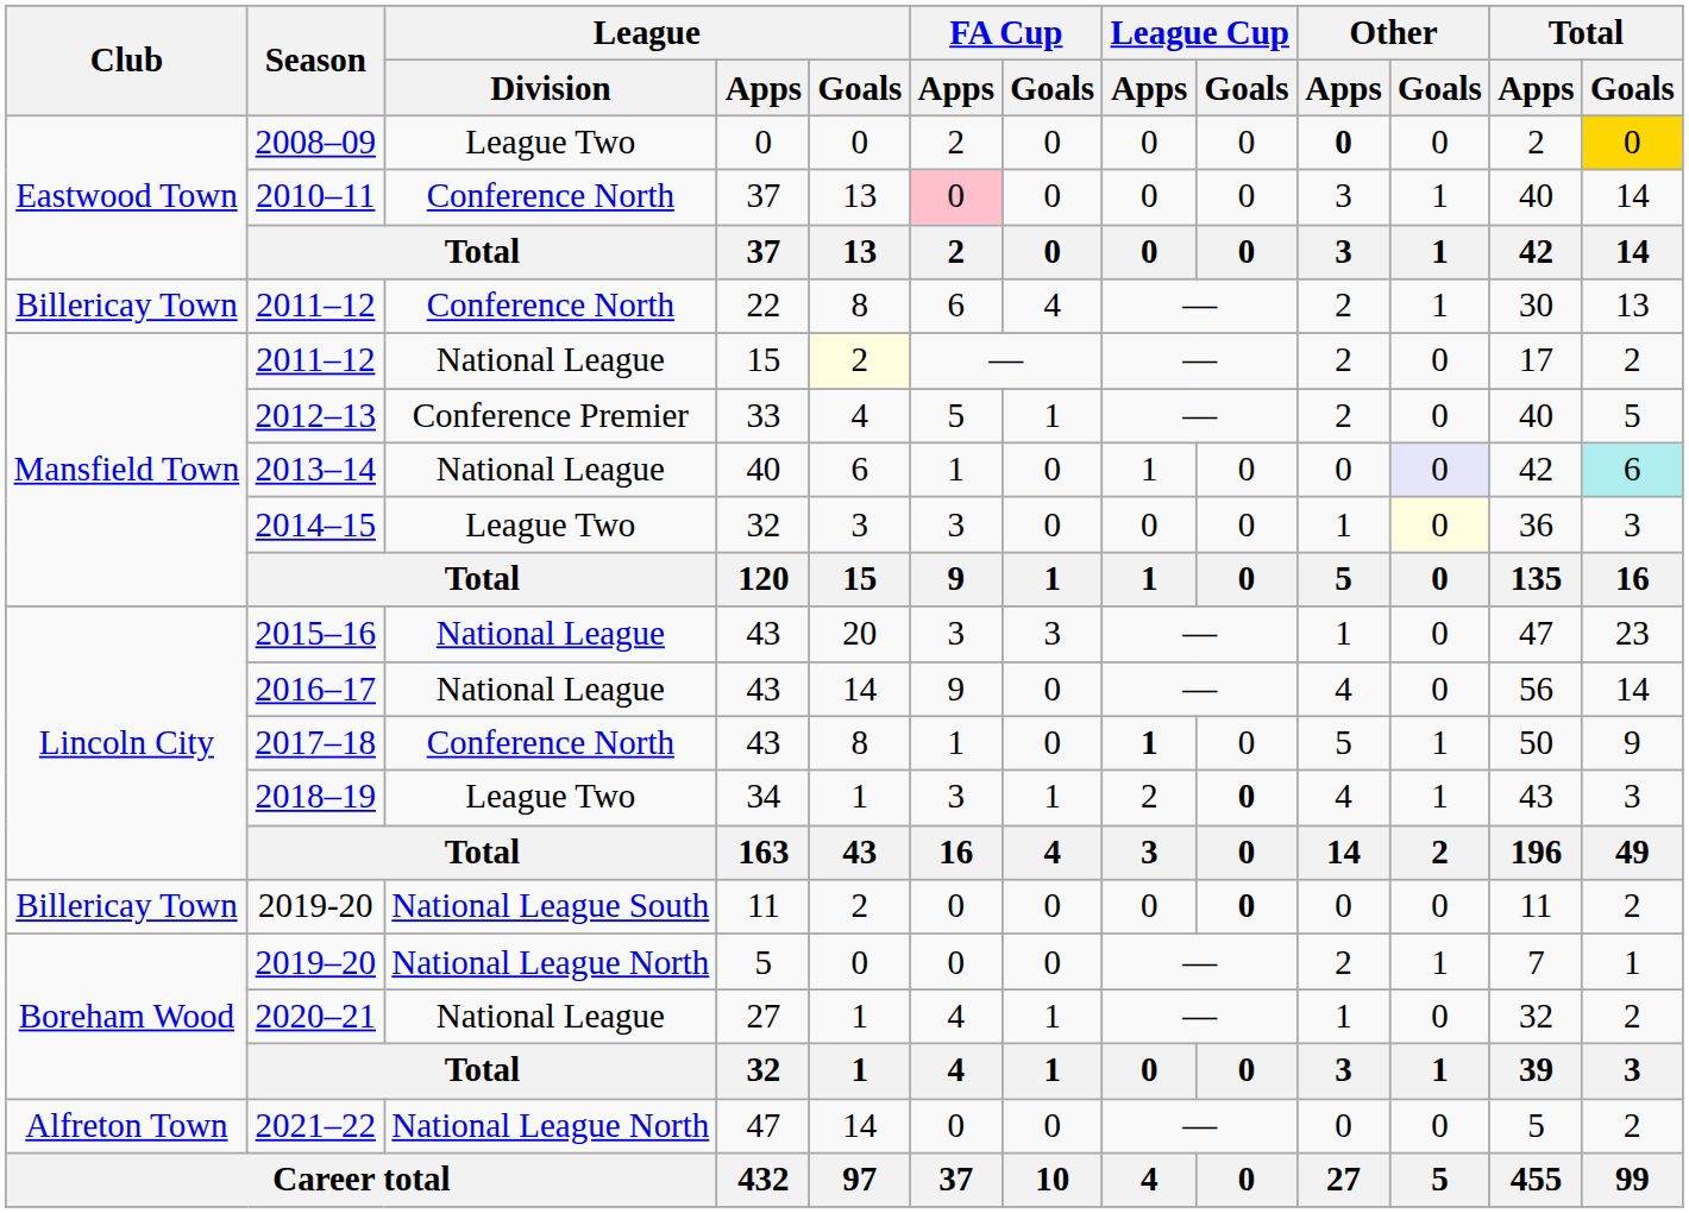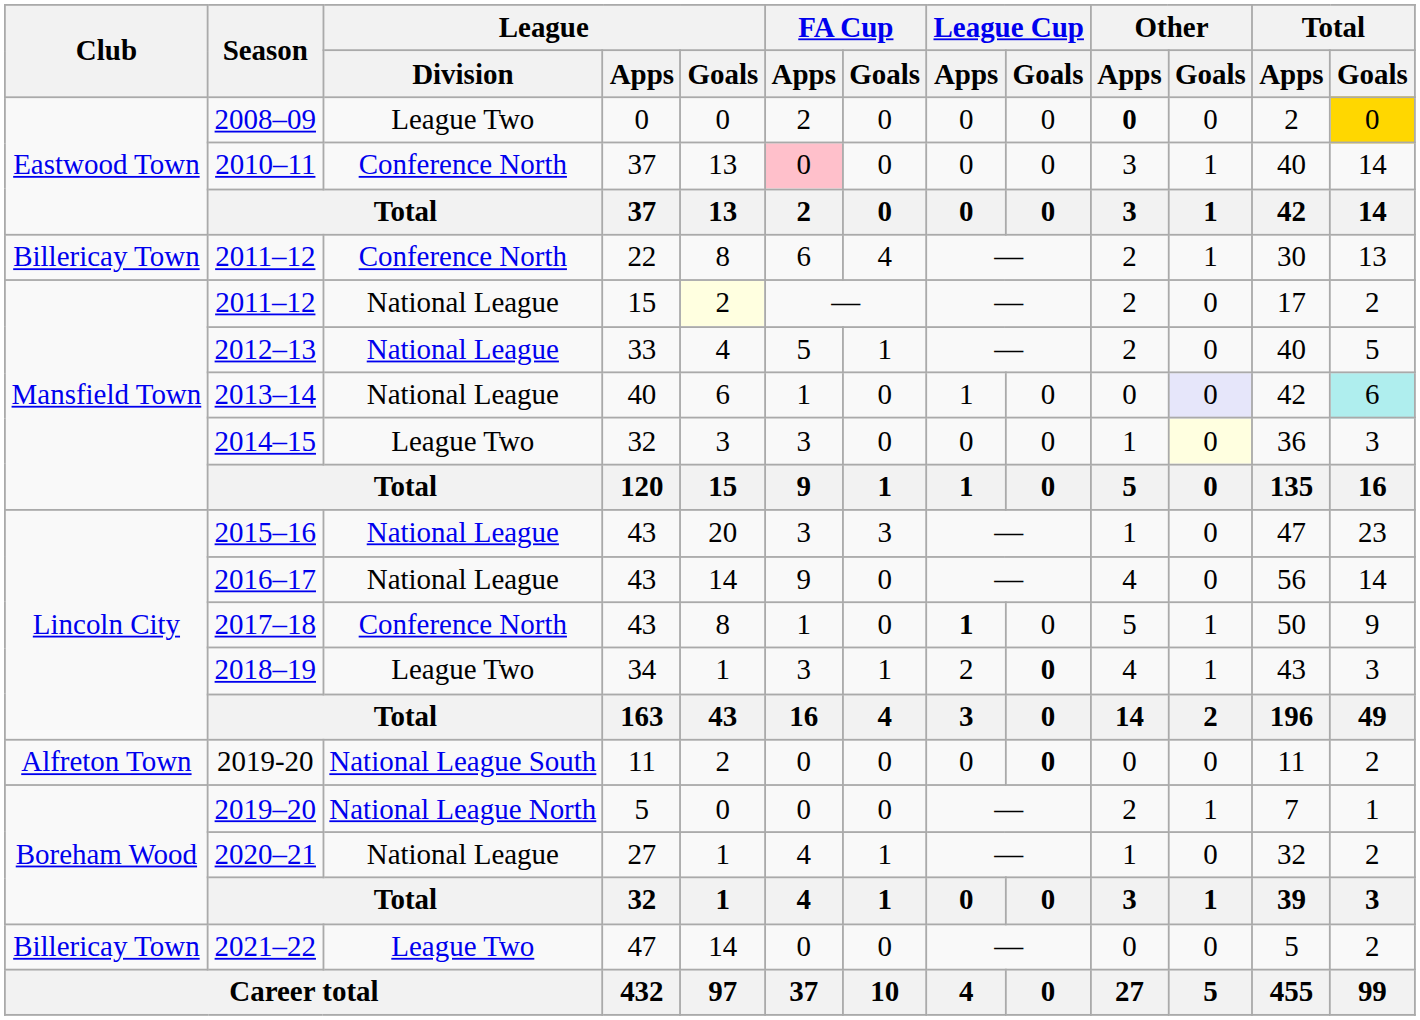 <table class=wikitable style="text-align:center">
 <tr>
 <th rowspan=2>Club</th>
 <th rowspan=2>Season</th>
 <th colspan=3>League</th>
 <th colspan=2><a href='#'>FA Cup</a></th>
 <th colspan=2><a href='#'>League Cup</a></th>
 <th colspan=2>Other</th>
 <th colspan=2>Total</th>
 </tr>
 <tr>
 <th>Division</th>
 <th>Apps</th>
 <th>Goals</th>
 <th>Apps</th>
 <th>Goals</th>
 <th>Apps</th>
 <th>Goals</th>
 <th>Apps</th>
 <th>Goals</th>
 <th>Apps</th>
 <th>Goals</th>
 </tr>
 <tr>
 <td rowspan=3><a href='#'>Eastwood Town</a></td>
 <td><a href='#'>2008–09</a></td>
 <td>League Two</td>
 <td>0</td>
 <td>0</td>
 <td>2</td>
 <td>0</td>
 <td>0</td>
 <td>0</td>
 <td><strong>0</strong></td>
 <td>0</td>
 <td>2</td>
 <td style="background: gold;">0</td>
 </tr>
 <tr>
 <td><a href='#'>2010–11</a></td>
 <td><a href='#'>Conference North</a></td>
 <td>37</td>
 <td>13</td>
 <td style="background: pink;">0</td>
 <td>0</td>
 <td>0</td>
 <td>0</td>
 <td>3</td>
 <td>1</td>
 <td>40</td>
 <td>14</td>
 </tr>
 <tr>
 <th colspan=2>Total</th>
 <th>37</th>
 <th>13</th>
 <th>2</th>
 <th>0</th>
 <th>0</th>
 <th>0</th>
 <th>3</th>
 <th>1</th>
 <th>42</th>
 <th>14</th>
 </tr>
 <tr>
 <td><a href='#'>Billericay Town</a></td>
 <td><a href='#'>2011–12</a></td>
 <td><a href='#'>Conference North</a></td>
 <td>22</td>
 <td>8</td>
 <td>6</td>
 <td>4</td>
 <td colspan=2>—</td>
 <td>2</td>
 <td>1</td>
 <td>30</td>
 <td>13</td>
 </tr>
 <tr>
 <td rowspan=5><a href='#'>Mansfield Town</a></td>
 <td><a href='#'>2011–12</a></td>
 <td>National League</td>
 <td>15</td>
 <td style="background: lightyellow;">2</td>
 <td colspan=2>—</td>
 <td colspan=2>—</td>
 <td>2</td>
 <td>0</td>
 <td>17</td>
 <td>2</td>
 </tr>
 <tr>
 <td><a href='#'>2012–13</a></td>
-<td>Conference Premier</td>
+<td><a href='#'>National League</a></td>
 <td>33</td>
 <td>4</td>
 <td>5</td>
 <td>1</td>
 <td colspan=2>—</td>
 <td>2</td>
 <td>0</td>
 <td>40</td>
 <td>5</td>
 </tr>
 <tr>
 <td><a href='#'>2013–14</a></td>
 <td>National League</td>
 <td>40</td>
 <td>6</td>
 <td>1</td>
 <td>0</td>
 <td>1</td>
 <td>0</td>
 <td>0</td>
 <td style="background: lavender;">0</td>
 <td>42</td>
 <td style="background: paleturquoise;">6</td>
 </tr>
 <tr>
 <td><a href='#'>2014–15</a></td>
 <td>League Two</td>
 <td>32</td>
 <td>3</td>
 <td>3</td>
 <td>0</td>
 <td>0</td>
 <td>0</td>
 <td>1</td>
 <td style="background: lightyellow;">0</td>
 <td>36</td>
 <td>3</td>
 </tr>
 <tr>
 <th colspan=2>Total</th>
 <th>120</th>
 <th>15</th>
 <th>9</th>
 <th>1</th>
 <th>1</th>
 <th>0</th>
 <th>5</th>
 <th>0</th>
 <th>135</th>
 <th>16</th>
 </tr>
 <tr>
 <td rowspan=5><a href='#'>Lincoln City</a></td>
 <td><a href='#'>2015–16</a></td>
 <td><a href='#'>National League</a></td>
 <td>43</td>
 <td>20</td>
 <td>3</td>
 <td>3</td>
 <td colspan=2>—</td>
 <td>1</td>
 <td>0</td>
 <td>47</td>
 <td>23</td>
 </tr>
 <tr>
 <td><a href='#'>2016–17</a></td>
 <td>National League</td>
 <td>43</td>
 <td>14</td>
 <td>9</td>
 <td>0</td>
 <td colspan=2>—</td>
 <td>4</td>
 <td>0</td>
 <td>56</td>
 <td>14</td>
 </tr>
 <tr>
 <td><a href='#'>2017–18</a></td>
 <td><a href='#'>Conference North</a></td>
 <td>43</td>
 <td>8</td>
 <td>1</td>
 <td>0</td>
 <td><strong>1</strong></td>
 <td>0</td>
 <td>5</td>
 <td>1</td>
 <td>50</td>
 <td>9</td>
 </tr>
 <tr>
 <td><a href='#'>2018–19</a></td>
 <td>League Two</td>
 <td>34</td>
 <td>1</td>
 <td>3</td>
 <td>1</td>
 <td>2</td>
 <td><strong>0</strong></td>
 <td>4</td>
 <td>1</td>
 <td>43</td>
 <td>3</td>
 </tr>
 <tr>
 <th colspan=2>Total</th>
 <th>163</th>
 <th>43</th>
 <th>16</th>
 <th>4</th>
 <th>3</th>
 <th>0</th>
 <th>14</th>
 <th>2</th>
 <th>196</th>
 <th>49</th>
 </tr>
 <tr>
-<td><a href='#'>Billericay Town</a></td>
+<td><a href='#'>Alfreton Town</a></td>
 <td>2019-20</td>
 <td><a href='#'>National League South</a></td>
 <td>11</td>
 <td>2</td>
 <td>0</td>
 <td>0</td>
 <td>0</td>
 <td><strong>0</strong></td>
 <td>0</td>
 <td>0</td>
 <td>11</td>
 <td>2</td>
 </tr>
 <tr>
 <td rowspan="3"><a href='#'>Boreham Wood</a></td>
 <td><a href='#'>2019–20</a></td>
 <td><a href='#'>National League North</a></td>
 <td>5</td>
 <td>0</td>
 <td>0</td>
 <td>0</td>
 <td colspan="2">—</td>
 <td>2</td>
 <td>1</td>
 <td>7</td>
 <td>1</td>
 </tr>
 <tr>
 <td><a href='#'>2020–21</a></td>
 <td>National League</td>
 <td>27</td>
 <td>1</td>
 <td>4</td>
 <td>1</td>
 <td colspan="2">—</td>
 <td>1</td>
 <td>0</td>
 <td>32</td>
 <td>2</td>
 </tr>
 <tr>
 <th colspan="2">Total</th>
 <th>32</th>
 <th>1</th>
 <th>4</th>
 <th>1</th>
 <th>0</th>
 <th>0</th>
 <th>3</th>
 <th>1</th>
 <th>39</th>
 <th>3</th>
 </tr>
 <tr>
-<td><a href='#'>Alfreton Town</a></td>
+<td><a href='#'>Billericay Town</a></td>
 <td><a href='#'>2021–22</a></td>
-<td><a href='#'>National League North</a></td>
+<td><a href='#'>League Two</a></td>
 <td>47</td>
 <td>14</td>
 <td>0</td>
 <td>0</td>
 <td colspan="2">—</td>
 <td>0</td>
 <td>0</td>
 <td>5</td>
 <td>2</td>
 </tr>
 <tr>
 <th colspan="3">Career total</th>
 <th>432</th>
 <th>97</th>
 <th>37</th>
 <th>10</th>
 <th>4</th>
 <th>0</th>
 <th>27</th>
 <th>5</th>
 <th>455</th>
 <th>99</th>
 </tr>
 </table>
